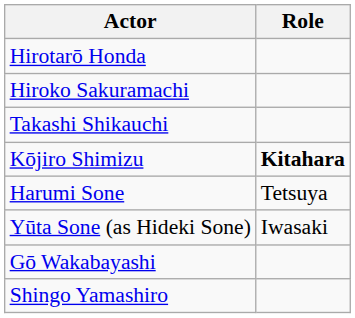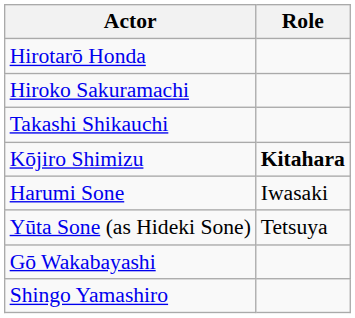 <table class="wikitable">
 <tr>
 <th>Actor</th>
 <th>Role</th>
 </tr>
 <tr>
 <td><a href='#'>Hirotarō Honda</a></td>
 <td></td>
 </tr>
 <tr>
 <td><a href='#'>Hiroko Sakuramachi</a></td>
 <td></td>
 </tr>
 <tr>
 <td><a href='#'>Takashi Shikauchi</a></td>
 <td></td>
 </tr>
 <tr>
 <td><a href='#'>Kōjiro Shimizu</a></td>
 <td><strong>Kitahara</strong></td>
 </tr>
 <tr>
 <td><a href='#'>Harumi Sone</a></td>
-<td>Tetsuya</td>
+<td>Iwasaki</td>
 </tr>
 <tr>
 <td><a href='#'>Yūta Sone</a> (as Hideki Sone)</td>
-<td>Iwasaki</td>
+<td>Tetsuya</td>
 </tr>
 <tr>
 <td><a href='#'>Gō Wakabayashi</a></td>
 <td></td>
 </tr>
 <tr>
 <td><a href='#'>Shingo Yamashiro</a></td>
 <td></td>
 </tr>
 </table>
